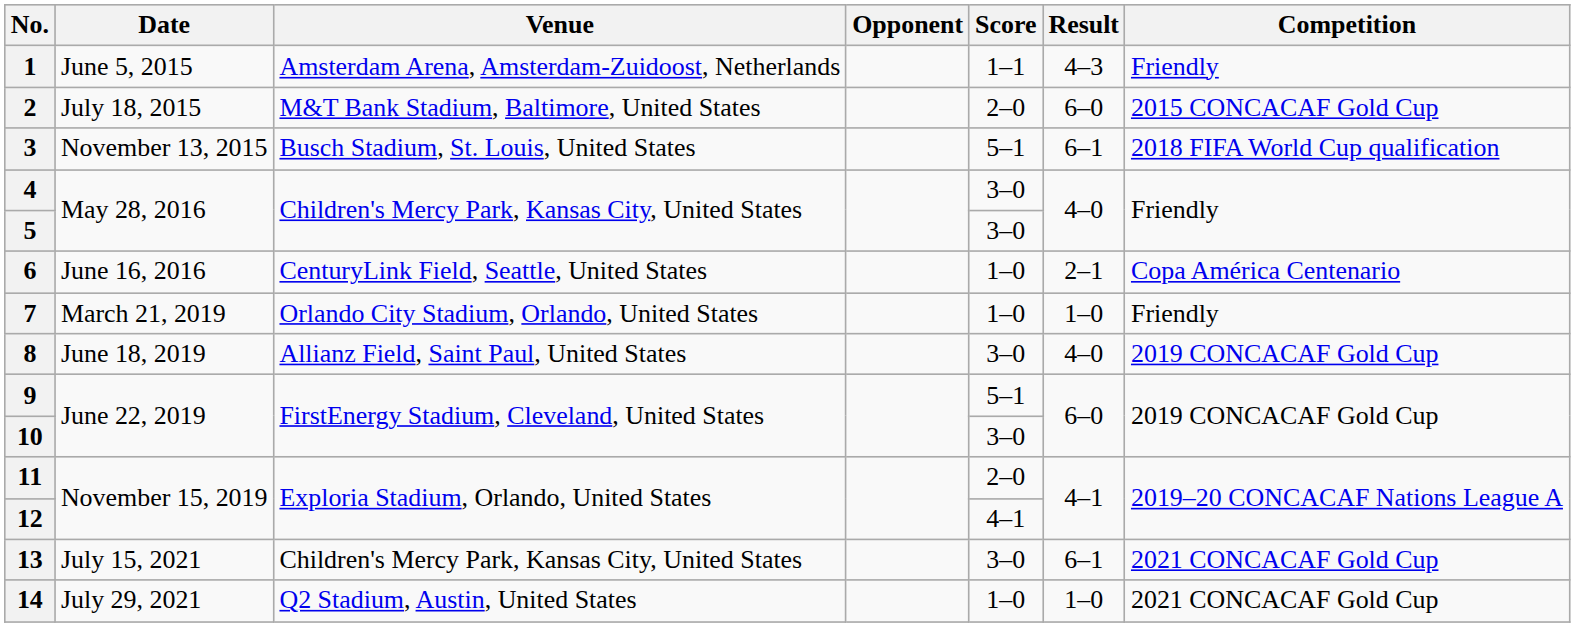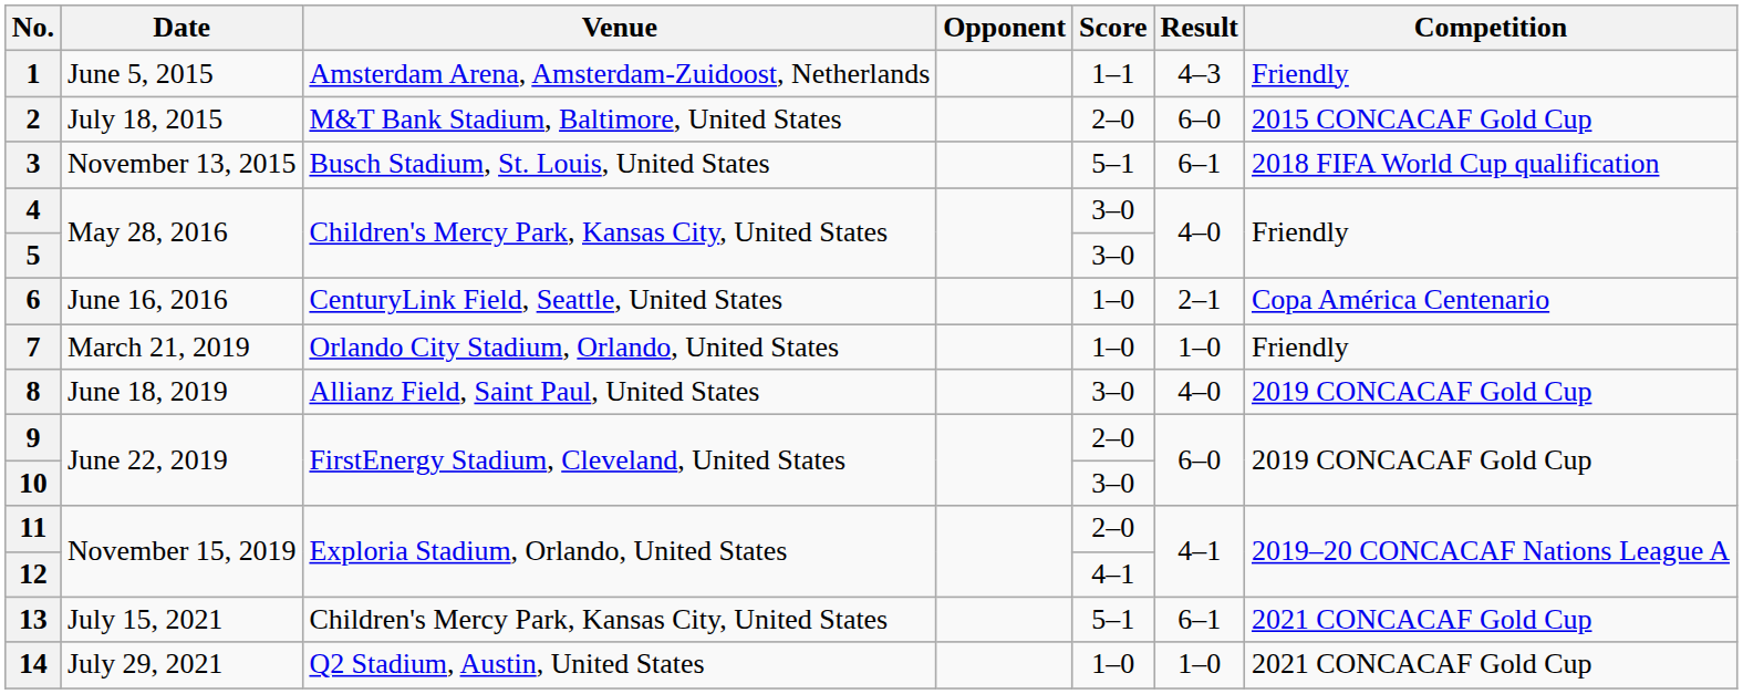 <table class="wikitable plainrowheaders">
 <tr>
 <th scope=col>No.</th>
 <th scope=col data-sort-type=date>Date</th>
 <th scope=col>Venue</th>
 <th scope=col>Opponent</th>
 <th scope=col>Score</th>
 <th scope=col>Result</th>
 <th scope=col>Competition</th>
 </tr>
 <tr>
 <th scope=row>1</th>
 <td>June 5, 2015</td>
 <td><a href='#'>Amsterdam Arena</a>, <a href='#'>Amsterdam-Zuidoost</a>, Netherlands</td>
 <td></td>
 <td align=center>1–1</td>
 <td align=center>4–3</td>
 <td><a href='#'>Friendly</a></td>
 </tr>
 <tr>
 <th scope=row>2</th>
 <td>July 18, 2015</td>
 <td><a href='#'>M&T Bank Stadium</a>, <a href='#'>Baltimore</a>, United States</td>
 <td></td>
 <td align=center>2–0</td>
 <td align=center>6–0</td>
 <td><a href='#'>2015 CONCACAF Gold Cup</a></td>
 </tr>
 <tr>
 <th scope=row>3</th>
 <td>November 13, 2015</td>
 <td><a href='#'>Busch Stadium</a>, <a href='#'>St. Louis</a>, United States</td>
 <td></td>
 <td align=center>5–1</td>
 <td align=center>6–1</td>
 <td><a href='#'>2018 FIFA World Cup qualification</a></td>
 </tr>
 <tr>
 <th scope=row>4</th>
 <td rowspan=2>May 28, 2016</td>
 <td rowspan=2><a href='#'>Children's Mercy Park</a>, <a href='#'>Kansas City</a>, United States</td>
 <td rowspan=2></td>
 <td align=center>3–0</td>
 <td rowspan=2 align=center>4–0</td>
 <td rowspan=2>Friendly</td>
 </tr>
 <tr>
 <th scope=row>5</th>
 <td align=center>3–0</td>
 </tr>
 <tr>
 <th scope=row>6</th>
 <td>June 16, 2016</td>
 <td><a href='#'>CenturyLink Field</a>, <a href='#'>Seattle</a>, United States</td>
 <td></td>
 <td align=center>1–0</td>
 <td align=center>2–1</td>
 <td><a href='#'>Copa América Centenario</a></td>
 </tr>
 <tr>
 <th scope=row>7</th>
 <td>March 21, 2019</td>
 <td><a href='#'>Orlando City Stadium</a>, <a href='#'>Orlando</a>, United States</td>
 <td></td>
 <td align=center>1–0</td>
 <td align=center>1–0</td>
 <td>Friendly</td>
 </tr>
 <tr>
 <th scope=row>8</th>
 <td>June 18, 2019</td>
 <td><a href='#'>Allianz Field</a>, <a href='#'>Saint Paul</a>, United States</td>
 <td></td>
 <td align=center>3–0</td>
 <td align=center>4–0</td>
 <td><a href='#'>2019 CONCACAF Gold Cup</a></td>
 </tr>
 <tr>
 <th scope=row>9</th>
 <td rowspan=2>June 22, 2019</td>
 <td rowspan=2><a href='#'>FirstEnergy Stadium</a>, <a href='#'>Cleveland</a>, United States</td>
 <td rowspan=2></td>
-<td align=center>5–1</td>
+<td align=center>2–0</td>
 <td rowspan=2 align=center>6–0</td>
 <td rowspan="2">2019 CONCACAF Gold Cup</td>
 </tr>
 <tr>
 <th scope=row>10</th>
 <td align=center>3–0</td>
 </tr>
 <tr>
 <th scope=row>11</th>
 <td rowspan=2>November 15, 2019</td>
 <td rowspan=2><a href='#'>Exploria Stadium</a>, Orlando, United States</td>
 <td rowspan=2></td>
 <td align=center>2–0</td>
 <td rowspan=2 align=center>4–1</td>
 <td rowspan="2"><a href='#'>2019–20 CONCACAF Nations League A</a></td>
 </tr>
 <tr>
 <th scope=row>12</th>
 <td align=center>4–1</td>
 </tr>
 <tr>
 <th scope=row>13</th>
 <td>July 15, 2021</td>
 <td>Children's Mercy Park, Kansas City, United States</td>
 <td></td>
-<td align=center>3–0</td>
+<td align=center>5–1</td>
 <td align=center>6–1</td>
 <td><a href='#'>2021 CONCACAF Gold Cup</a></td>
 </tr>
 <tr>
 <th scope=row>14</th>
 <td>July 29, 2021</td>
 <td><a href='#'>Q2 Stadium</a>, <a href='#'>Austin</a>, United States</td>
 <td></td>
 <td align=center>1–0</td>
 <td align=center>1–0</td>
 <td>2021 CONCACAF Gold Cup</td>
 </tr>
 </table>
